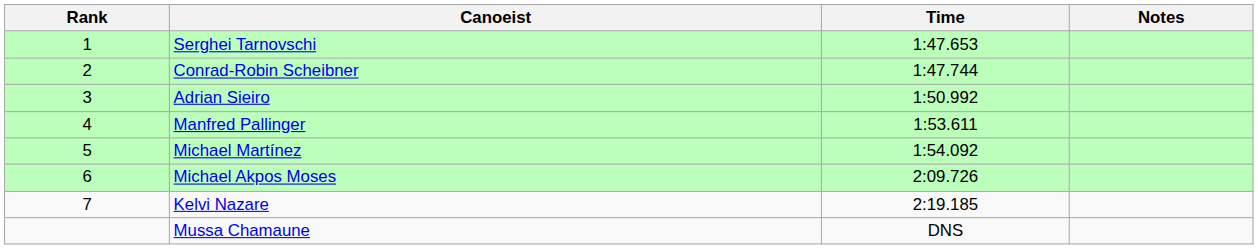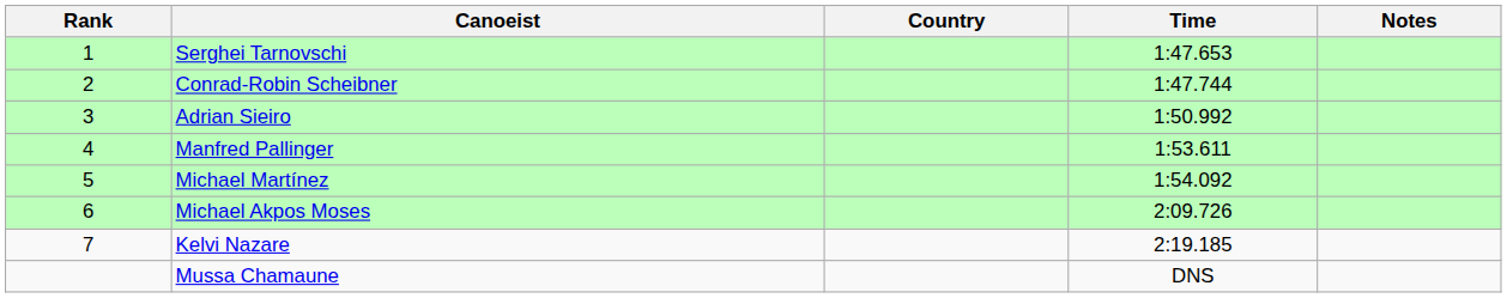 <table class="wikitable" style="text-align:center;width: 60%">
 <tr>
 <th>Rank</th>
 <th>Canoeist</th>
+<th>Country</th>
 <th>Time</th>
 <th>Notes</th>
 </tr>
 <tr bgcolor=bbffbb>
 <td>1</td>
 <td align="left"><a href='#'>Serghei Tarnovschi</a></td>
+<td align="left"></td>
 <td>1:47.653</td>
 <td></td>
 </tr>
 <tr bgcolor=bbffbb>
 <td>2</td>
 <td align="left"><a href='#'>Conrad-Robin Scheibner</a></td>
+<td align="left"></td>
 <td>1:47.744</td>
 <td></td>
 </tr>
 <tr bgcolor=bbffbb>
 <td>3</td>
 <td align="left"><a href='#'>Adrian Sieiro</a></td>
+<td align="left"></td>
 <td>1:50.992</td>
 <td></td>
 </tr>
 <tr bgcolor=bbffbb>
 <td>4</td>
 <td align="left"><a href='#'>Manfred Pallinger</a></td>
+<td align="left"></td>
 <td>1:53.611</td>
 <td></td>
 </tr>
 <tr bgcolor=bbffbb>
 <td>5</td>
 <td align="left"><a href='#'>Michael Martínez</a></td>
+<td align="left"></td>
 <td>1:54.092</td>
 <td></td>
 </tr>
 <tr bgcolor=bbffbb>
 <td>6</td>
 <td align="left"><a href='#'>Michael Akpos Moses</a></td>
+<td align="left"></td>
 <td>2:09.726</td>
 <td></td>
 </tr>
 <tr>
 <td>7</td>
 <td align="left"><a href='#'>Kelvi Nazare</a></td>
+<td align="left"></td>
 <td>2:19.185</td>
 <td></td>
 </tr>
 <tr>
 <td></td>
 <td align="left"><a href='#'>Mussa Chamaune</a></td>
+<td align="left"></td>
 <td>DNS</td>
 <td></td>
 </tr>
 </table>
